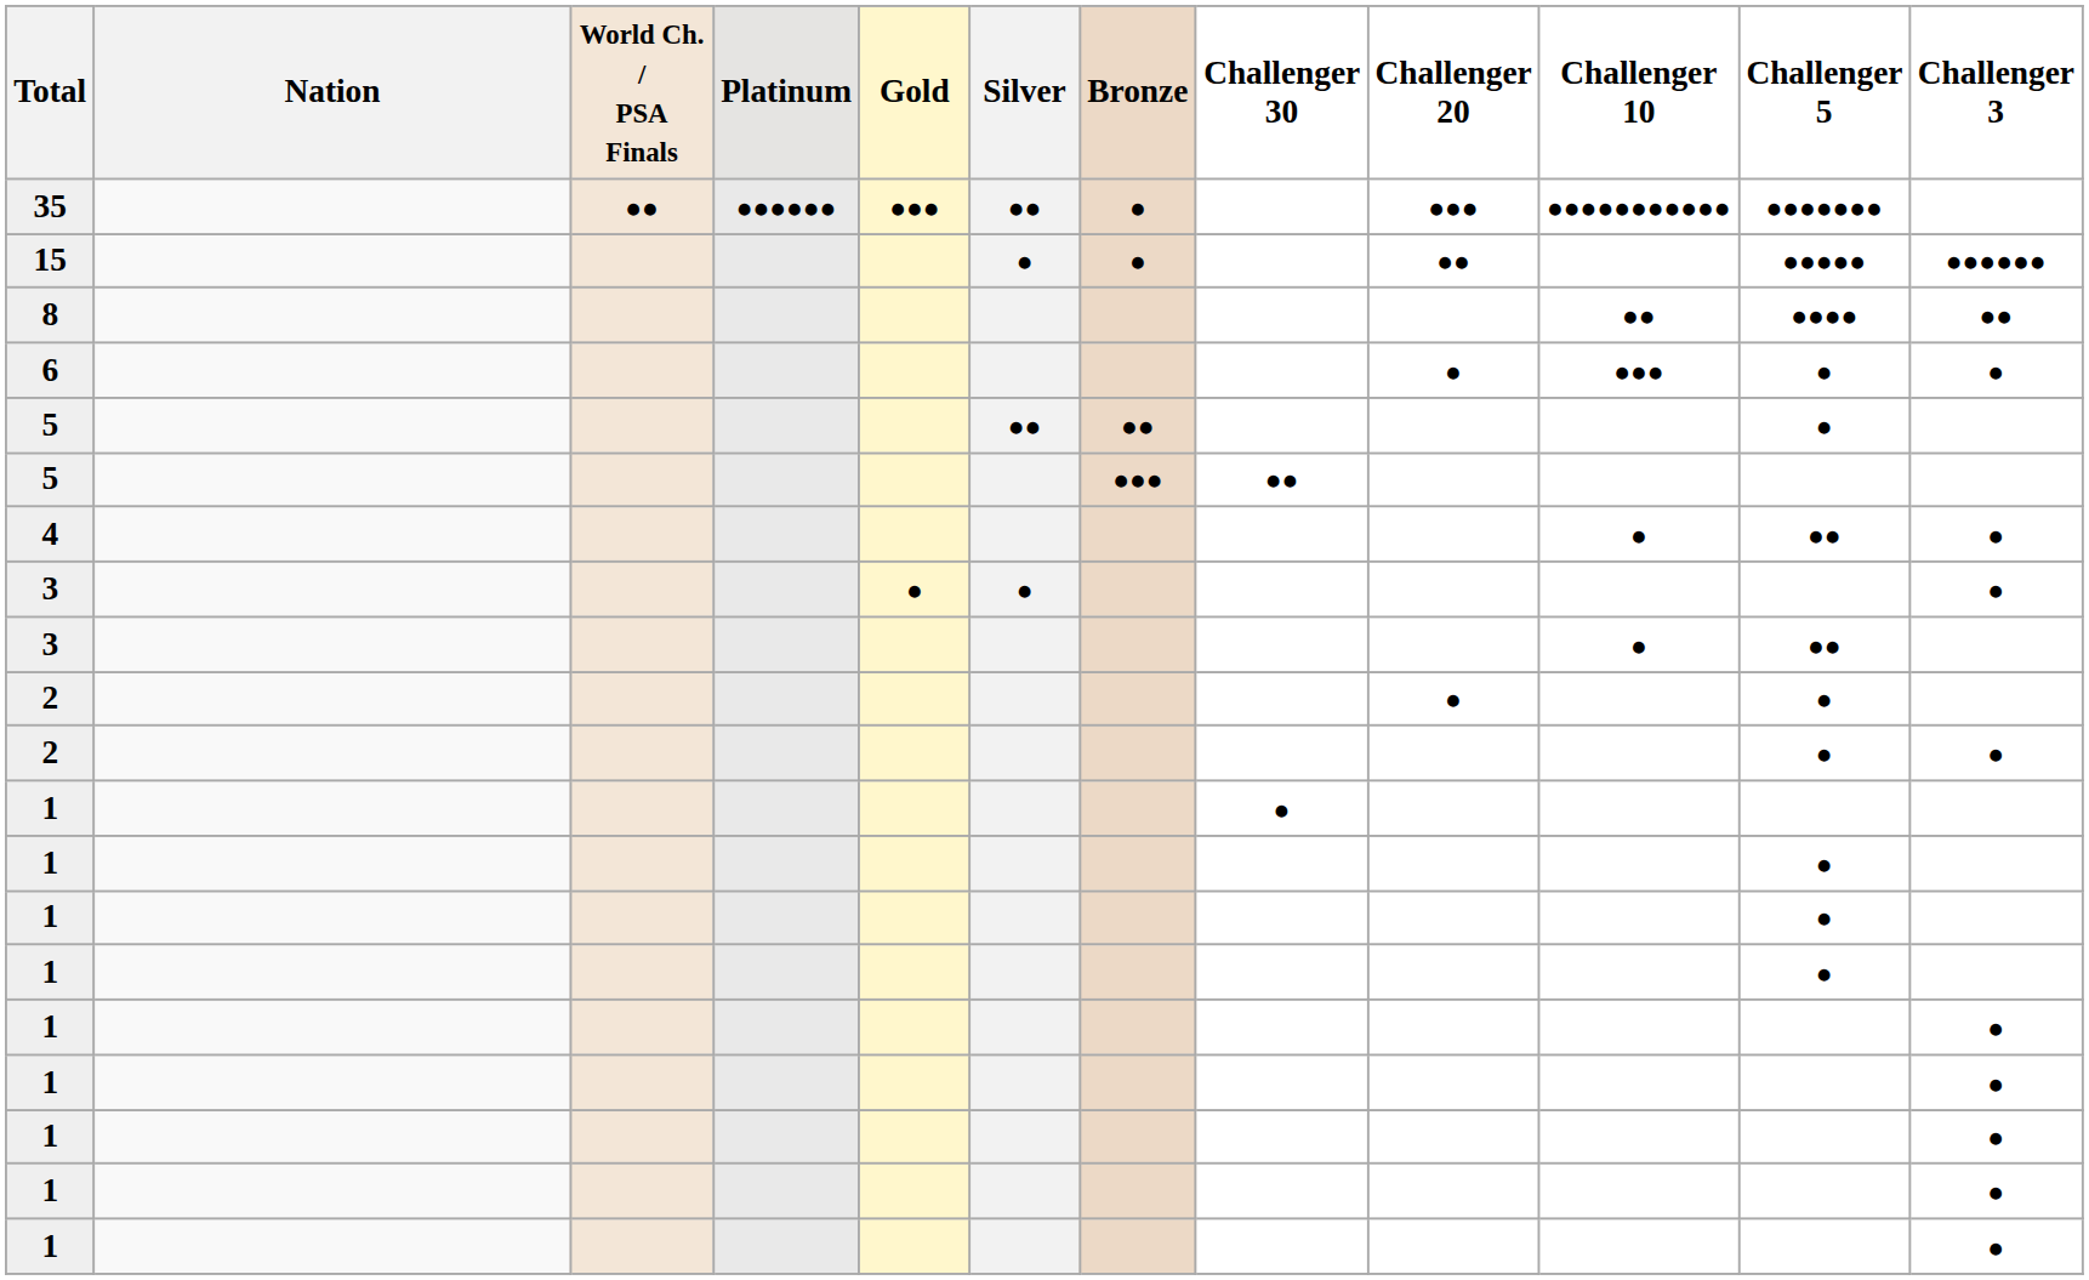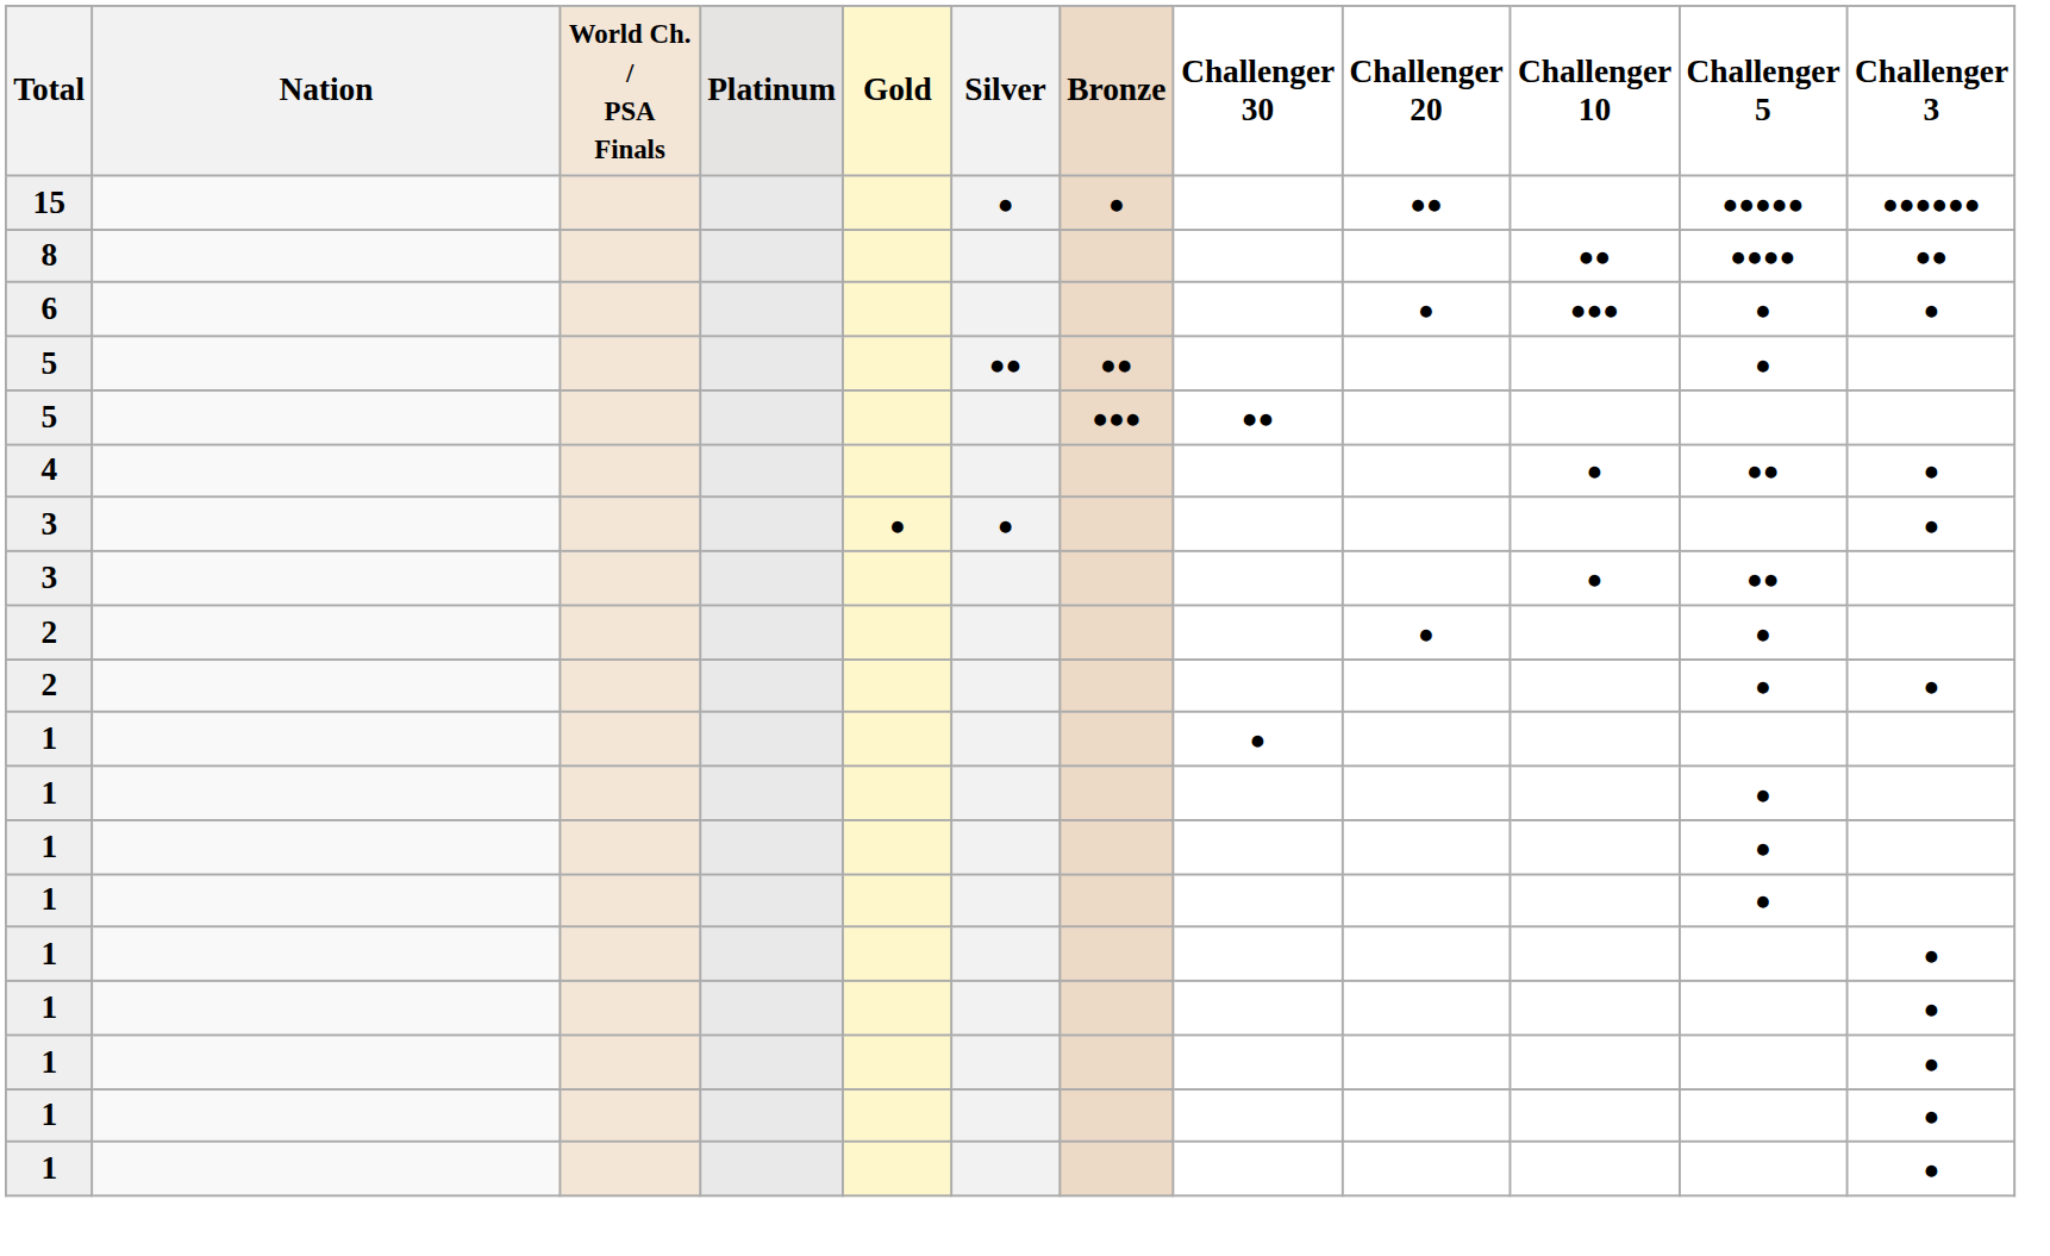 <table class="sortable wikitable" style="font-size:90%">
 <tr>
 <th width="30">Total</th>
 <th width="200">Nation</th>
 <th width="55" style="background:#F3E6D7;"><small>World Ch. /<br>PSA Finals</small></th>
 <th width="41" style="background:#E5E4E2;">Platinum</th>
 <th width="41" style="background:#fff7cc;">Gold</th>
 <th width="41" style="background:#f2f2f2;">Silver</th>
 <th width="41" style="background:#ecd9c6;">Bronze</th>
 <th width="41" style="background:#fff;">Challenger 30</th>
 <th width="41" style="background:#fff;">Challenger 20</th>
 <th width="41" style="background:#fff;">Challenger 10</th>
 <th width="41" style="background:#fff;">Challenger 5</th>
 <th width="41" style="background:#fff;">Challenger 3</th>
-</tr>
-<tr style="text-align:center">
-<td style="background:#efefef;"><strong>35</strong></td>
-<td style="text-align:left"></td>
-<td style="background:#F3E6D7;"> <small>●●</small></td>
-<td style="background:#E9E9E9;"> <small>●●●●●●</small></td>
-<td style="background:#fff7cc;"> <small>●●●</small></td>
-<td style="background:#f2f2f2;"> <small>●●</small></td>
-<td style="background:#ecd9c6;"> <small>●</small></td>
-<td style="background:#fff;"></td>
-<td style="background:#fff;"> <small>●●●</small></td>
-<td style="background:#fff;"> <small>●●●●●●●●●●●</small></td>
-<td style="background:#fff;"> <small>●●●●●●●</small></td>
-<td style="background:#fff;"></td>
 </tr>
 <tr style="text-align:center">
 <td style="background:#efefef;"><strong>15</strong></td>
 <td style="text-align:left"></td>
 <td style="background:#F3E6D7;"></td>
 <td style="background:#E9E9E9;"></td>
 <td style="background:#fff7cc;"></td>
 <td style="background:#f2f2f2;"> <small>●</small></td>
 <td style="background:#ecd9c6;"> <small>●</small></td>
 <td style="background:#fff;"></td>
 <td style="background:#fff;"> <small>●●</small></td>
 <td style="background:#fff;"></td>
 <td style="background:#fff;"> <small>●●●●●</small></td>
 <td style="background:#fff;"> <small>●●●●●●</small></td>
 </tr>
 <tr style="text-align:center">
 <td style="background:#efefef;"><strong>8</strong></td>
 <td style="text-align:left"></td>
 <td style="background:#F3E6D7;"></td>
 <td style="background:#E9E9E9;"></td>
 <td style="background:#fff7cc;"></td>
 <td style="background:#f2f2f2;"></td>
 <td style="background:#ecd9c6;"></td>
 <td style="background:#fff;"></td>
 <td style="background:#fff;"></td>
 <td style="background:#fff;"> <small>●●</small></td>
 <td style="background:#fff;"> <small>●●●●</small></td>
 <td style="background:#fff;"> <small>●●</small></td>
 </tr>
 <tr style="text-align:center">
 <td style="background:#efefef;"><strong>6</strong></td>
 <td style="text-align:left"></td>
 <td style="background:#F3E6D7;"></td>
 <td style="background:#E9E9E9;"></td>
 <td style="background:#fff7cc;"></td>
 <td style="background:#f2f2f2;"></td>
 <td style="background:#ecd9c6;"></td>
 <td style="background:#fff;"></td>
 <td style="background:#fff;"> <small>●</small></td>
 <td style="background:#fff;"> <small>●●●</small></td>
 <td style="background:#fff;"> <small>●</small></td>
 <td style="background:#fff;"> <small>●</small></td>
 </tr>
 <tr style="text-align:center">
 <td style="background:#efefef;"><strong>5</strong></td>
 <td style="text-align:left"></td>
 <td style="background:#F3E6D7;"></td>
 <td style="background:#E9E9E9;"></td>
 <td style="background:#fff7cc;"></td>
 <td style="background:#f2f2f2;"> <small>●●</small></td>
 <td style="background:#ecd9c6;"> <small>●●</small></td>
 <td style="background:#fff;"></td>
 <td style="background:#fff;"></td>
 <td style="background:#fff;"></td>
 <td style="background:#fff;"> <small>●</small></td>
 <td style="background:#fff;"></td>
 </tr>
 <tr style="text-align:center">
 <td style="background:#efefef;"><strong>5</strong></td>
 <td style="text-align:left"></td>
 <td style="background:#F3E6D7;"></td>
 <td style="background:#E9E9E9;"></td>
 <td style="background:#fff7cc;"></td>
 <td style="background:#f2f2f2;"></td>
 <td style="background:#ecd9c6;"> <small>●●●</small></td>
 <td style="background:#fff;"> <small>●●</small></td>
 <td style="background:#fff;"></td>
 <td style="background:#fff;"></td>
 <td style="background:#fff;"></td>
 <td style="background:#fff;"></td>
 </tr>
 <tr style="text-align:center">
 <td style="background:#efefef;"><strong>4</strong></td>
 <td style="text-align:left"></td>
 <td style="background:#F3E6D7;"></td>
 <td style="background:#E9E9E9;"></td>
 <td style="background:#fff7cc;"></td>
 <td style="background:#f2f2f2;"></td>
 <td style="background:#ecd9c6;"></td>
 <td style="background:#fff;"></td>
 <td style="background:#fff;"></td>
 <td style="background:#fff;"> <small>●</small></td>
 <td style="background:#fff;"> <small>●●</small></td>
 <td style="background:#fff;"> <small>●</small></td>
 </tr>
 <tr style="text-align:center">
 <td style="background:#efefef;"><strong>3</strong></td>
 <td style="text-align:left"></td>
 <td style="background:#F3E6D7;"></td>
 <td style="background:#E9E9E9;"></td>
 <td style="background:#fff7cc;"> <small>●</small></td>
 <td style="background:#f2f2f2;"> <small>●</small></td>
 <td style="background:#ecd9c6;"></td>
 <td style="background:#fff;"></td>
 <td style="background:#fff;"></td>
 <td style="background:#fff;"></td>
 <td style="background:#fff;"> <small> </small></td>
 <td style="background:#fff;"> <small>●</small></td>
 </tr>
 <tr style="text-align:center">
 <td style="background:#efefef;"><strong>3</strong></td>
 <td style="text-align:left"></td>
 <td style="background:#F3E6D7;"></td>
 <td style="background:#E9E9E9;"></td>
 <td style="background:#fff7cc;"></td>
 <td style="background:#f2f2f2;"></td>
 <td style="background:#ecd9c6;"></td>
 <td style="background:#fff;"></td>
 <td style="background:#fff;"></td>
 <td style="background:#fff;"> <small>●</small></td>
 <td style="background:#fff;"> <small>●●</small></td>
 <td style="background:#fff;"></td>
 </tr>
 <tr style="text-align:center">
 <td style="background:#efefef;"><strong>2</strong></td>
 <td style="text-align:left"></td>
 <td style="background:#F3E6D7;"></td>
 <td style="background:#E9E9E9;"></td>
 <td style="background:#fff7cc;"></td>
 <td style="background:#f2f2f2;"></td>
 <td style="background:#ecd9c6;"></td>
 <td style="background:#fff;"></td>
 <td style="background:#fff;"> <small>●</small></td>
 <td style="background:#fff;"></td>
 <td style="background:#fff;"> <small>●</small></td>
 <td style="background:#fff;"></td>
 </tr>
 <tr style="text-align:center">
 <td style="background:#efefef;"><strong>2</strong></td>
 <td style="text-align:left"></td>
 <td style="background:#F3E6D7;"></td>
 <td style="background:#E9E9E9;"></td>
 <td style="background:#fff7cc;"></td>
 <td style="background:#f2f2f2;"></td>
 <td style="background:#ecd9c6;"></td>
 <td style="background:#fff;"></td>
 <td style="background:#fff;"></td>
 <td style="background:#fff;"></td>
 <td style="background:#fff;"> <small>●</small></td>
 <td style="background:#fff;"> <small>●</small></td>
 </tr>
 <tr style="text-align:center">
 <td style="background:#efefef;"><strong>1</strong></td>
 <td style="text-align:left"></td>
 <td style="background:#F3E6D7;"></td>
 <td style="background:#E9E9E9;"></td>
 <td style="background:#fff7cc;"></td>
 <td style="background:#f2f2f2;"></td>
 <td style="background:#ecd9c6;"></td>
 <td style="background:#fff;"> <small>●</small></td>
 <td style="background:#fff;"> <small> </small></td>
 <td style="background:#fff;"></td>
 <td style="background:#fff;"> <small> </small></td>
 <td style="background:#fff;"></td>
 </tr>
 <tr style="text-align:center">
 <td style="background:#efefef;"><strong>1</strong></td>
 <td style="text-align:left"></td>
 <td style="background:#F3E6D7;"></td>
 <td style="background:#E9E9E9;"></td>
 <td style="background:#fff7cc;"></td>
 <td style="background:#f2f2f2;"></td>
 <td style="background:#ecd9c6;"></td>
 <td style="background:#fff;"></td>
 <td style="background:#fff;"></td>
 <td style="background:#fff;"></td>
 <td style="background:#fff;"> <small>●</small></td>
 <td style="background:#fff;"></td>
 </tr>
 <tr style="text-align:center">
 <td style="background:#efefef;"><strong>1</strong></td>
 <td style="text-align:left"></td>
 <td style="background:#F3E6D7;"></td>
 <td style="background:#E9E9E9;"></td>
 <td style="background:#fff7cc;"></td>
 <td style="background:#f2f2f2;"></td>
 <td style="background:#ecd9c6;"></td>
 <td style="background:#fff;"></td>
 <td style="background:#fff;"></td>
 <td style="background:#fff;"></td>
 <td style="background:#fff;"> <small>●</small></td>
 <td style="background:#fff;"></td>
 </tr>
 <tr style="text-align:center">
 <td style="background:#efefef;"><strong>1</strong></td>
 <td style="text-align:left"></td>
 <td style="background:#F3E6D7;"></td>
 <td style="background:#E9E9E9;"></td>
 <td style="background:#fff7cc;"></td>
 <td style="background:#f2f2f2;"></td>
 <td style="background:#ecd9c6;"></td>
 <td style="background:#fff;"></td>
 <td style="background:#fff;"></td>
 <td style="background:#fff;"></td>
 <td style="background:#fff;"> <small>●</small></td>
 <td style="background:#fff;"></td>
 </tr>
 <tr style="text-align:center">
 <td style="background:#efefef;"><strong>1</strong></td>
 <td style="text-align:left"></td>
 <td style="background:#F3E6D7;"></td>
 <td style="background:#E9E9E9;"></td>
 <td style="background:#fff7cc;"></td>
 <td style="background:#f2f2f2;"></td>
 <td style="background:#ecd9c6;"></td>
 <td style="background:#fff;"></td>
 <td style="background:#fff;"></td>
 <td style="background:#fff;"></td>
 <td style="background:#fff;"></td>
 <td style="background:#fff;"> <small>●</small></td>
 </tr>
 <tr style="text-align:center">
 <td style="background:#efefef;"><strong>1</strong></td>
 <td style="text-align:left"></td>
 <td style="background:#F3E6D7;"></td>
 <td style="background:#E9E9E9;"></td>
 <td style="background:#fff7cc;"></td>
 <td style="background:#f2f2f2;"></td>
 <td style="background:#ecd9c6;"></td>
 <td style="background:#fff;"></td>
 <td style="background:#fff;"></td>
 <td style="background:#fff;"></td>
 <td style="background:#fff;"></td>
 <td style="background:#fff;"> <small>●</small></td>
 </tr>
 <tr style="text-align:center">
 <td style="background:#efefef;"><strong>1</strong></td>
 <td style="text-align:left"></td>
 <td style="background:#F3E6D7;"></td>
 <td style="background:#E9E9E9;"></td>
 <td style="background:#fff7cc;"></td>
 <td style="background:#f2f2f2;"></td>
 <td style="background:#ecd9c6;"></td>
 <td style="background:#fff;"></td>
 <td style="background:#fff;"></td>
 <td style="background:#fff;"></td>
 <td style="background:#fff;"></td>
 <td style="background:#fff;"> <small>●</small></td>
 </tr>
 <tr style="text-align:center">
 <td style="background:#efefef;"><strong>1</strong></td>
 <td style="text-align:left"></td>
 <td style="background:#F3E6D7;"></td>
 <td style="background:#E9E9E9;"></td>
 <td style="background:#fff7cc;"></td>
 <td style="background:#f2f2f2;"></td>
 <td style="background:#ecd9c6;"></td>
 <td style="background:#fff;"></td>
 <td style="background:#fff;"></td>
 <td style="background:#fff;"></td>
 <td style="background:#fff;"></td>
 <td style="background:#fff;"> <small>●</small></td>
 </tr>
 <tr style="text-align:center">
 <td style="background:#efefef;"><strong>1</strong></td>
 <td style="text-align:left"></td>
 <td style="background:#F3E6D7;"></td>
 <td style="background:#E9E9E9;"></td>
 <td style="background:#fff7cc;"></td>
 <td style="background:#f2f2f2;"></td>
 <td style="background:#ecd9c6;"></td>
 <td style="background:#fff;"></td>
 <td style="background:#fff;"></td>
 <td style="background:#fff;"></td>
 <td style="background:#fff;"></td>
 <td style="background:#fff;"> <small>●</small></td>
 </tr>
 </table>
